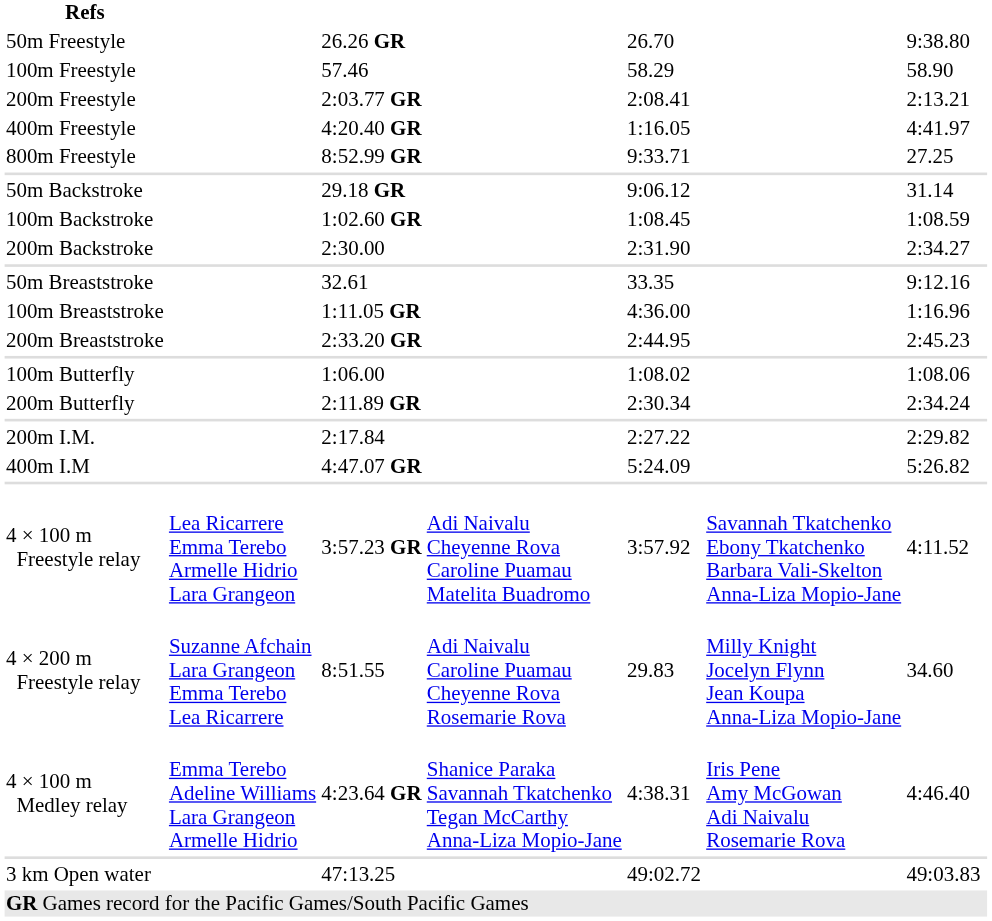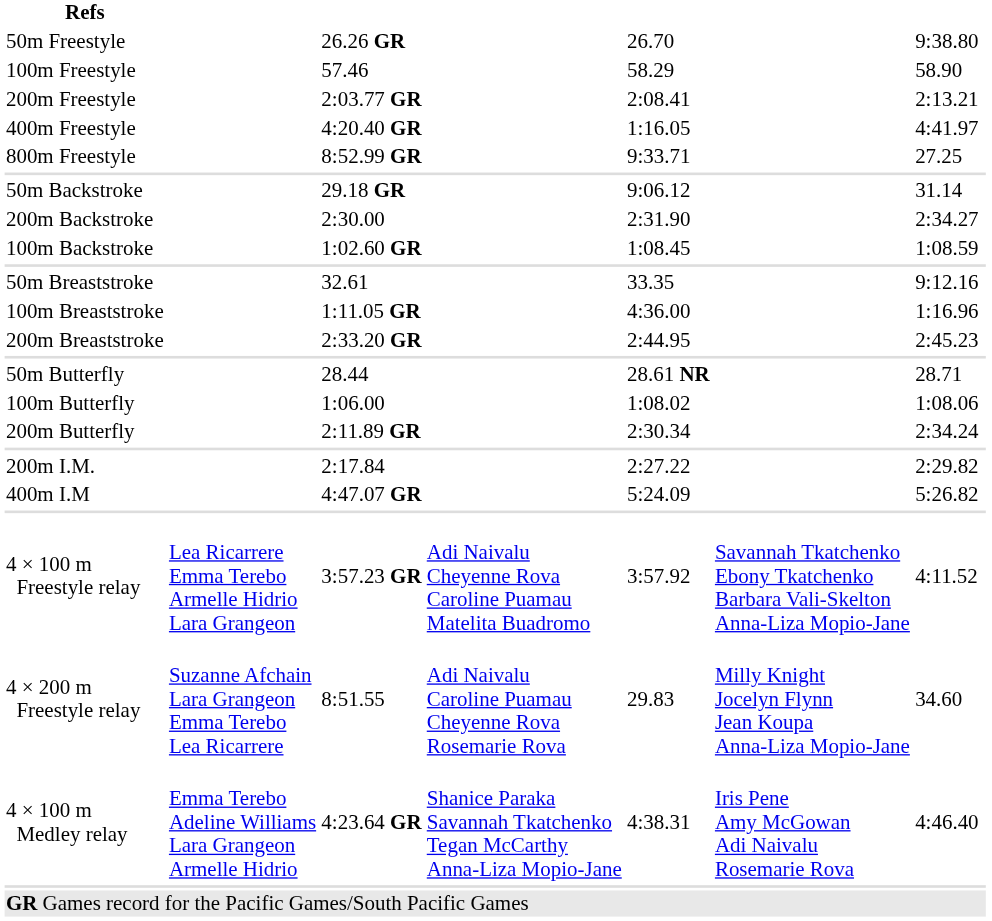 <table>
 <tr>
 <th>Refs</th>
 </tr>
 <tr>
 <td>50m Freestyle</td>
 <td></td>
 <td>26.26 <strong>GR</strong></td>
 <td></td>
 <td>26.70</td>
 <td></td>
 <td>9:38.80</td>
 <td align=center></td>
 </tr>
 <tr>
 <td>100m Freestyle</td>
 <td></td>
 <td>57.46</td>
 <td></td>
 <td>58.29</td>
 <td></td>
 <td>58.90</td>
 <td align=center></td>
 </tr>
 <tr>
 <td>200m Freestyle</td>
 <td></td>
 <td>2:03.77 <strong>GR</strong></td>
 <td></td>
 <td>2:08.41</td>
 <td></td>
 <td>2:13.21</td>
 <td align=center></td>
 </tr>
 <tr>
 <td>400m Freestyle</td>
 <td></td>
 <td>4:20.40 <strong>GR</strong></td>
 <td></td>
 <td>1:16.05</td>
 <td></td>
 <td>4:41.97</td>
 <td align=center></td>
 </tr>
 <tr>
 <td>800m Freestyle</td>
 <td></td>
 <td>8:52.99 <strong>GR</strong></td>
 <td></td>
 <td>9:33.71</td>
 <td></td>
 <td>27.25</td>
 <td align=center></td>
 </tr>
 <tr bgcolor=#DDDDDD>
 <td colspan=8></td>
 </tr>
 <tr>
 <td>50m Backstroke</td>
 <td></td>
 <td>29.18 <strong>GR</strong></td>
 <td></td>
 <td>9:06.12</td>
 <td></td>
 <td>31.14</td>
 <td align=center></td>
 </tr>
 <tr>
+<td>200m Backstroke</td>
+<td></td>
+<td>2:30.00</td>
+<td></td>
+<td>2:31.90</td>
+<td></td>
+<td>2:34.27</td>
+<td align=center></td>
+</tr>
+<tr>
 <td>100m Backstroke</td>
 <td></td>
 <td>1:02.60 <strong>GR</strong></td>
 <td></td>
 <td>1:08.45</td>
 <td></td>
 <td>1:08.59</td>
-<td align=center></td>
-</tr>
-<tr>
-<td>200m Backstroke</td>
-<td></td>
-<td>2:30.00</td>
-<td></td>
-<td>2:31.90</td>
-<td></td>
-<td>2:34.27</td>
 <td align=center></td>
 </tr>
 <tr bgcolor=#DDDDDD>
 <td colspan=8></td>
 </tr>
 <tr>
 <td>50m Breaststroke</td>
 <td></td>
 <td>32.61</td>
 <td></td>
 <td>33.35</td>
 <td></td>
 <td>9:12.16</td>
 <td align=center></td>
 </tr>
 <tr>
 <td>100m Breaststroke</td>
 <td></td>
 <td>1:11.05 <strong>GR</strong></td>
 <td></td>
 <td>4:36.00</td>
 <td></td>
 <td>1:16.96</td>
 <td align=center></td>
 </tr>
 <tr>
 <td>200m Breaststroke</td>
 <td></td>
 <td>2:33.20 <strong>GR</strong></td>
 <td></td>
 <td>2:44.95</td>
 <td></td>
 <td>2:45.23</td>
 <td align=center></td>
 </tr>
 <tr bgcolor=#DDDDDD>
 <td colspan=8></td>
+</tr>
+<tr>
+<td>50m Butterfly</td>
+<td></td>
+<td>28.44</td>
+<td></td>
+<td>28.61 <strong>NR</strong></td>
+<td></td>
+<td>28.71</td>
+<td align=center></td>
 </tr>
 <tr>
 <td>100m Butterfly</td>
 <td></td>
 <td>1:06.00</td>
 <td></td>
 <td>1:08.02</td>
 <td></td>
 <td>1:08.06</td>
 <td align=center></td>
 </tr>
 <tr>
 <td>200m Butterfly</td>
 <td></td>
 <td>2:11.89 <strong>GR</strong></td>
 <td></td>
 <td>2:30.34</td>
 <td></td>
 <td>2:34.24</td>
 <td align=center></td>
 </tr>
 <tr bgcolor=#DDDDDD>
 <td colspan=8></td>
 </tr>
 <tr>
 <td>200m I.M.</td>
 <td></td>
 <td>2:17.84</td>
 <td></td>
 <td>2:27.22</td>
 <td></td>
 <td>2:29.82</td>
 <td align=center></td>
 </tr>
 <tr>
 <td>400m I.M</td>
 <td></td>
 <td>4:47.07 <strong>GR</strong></td>
 <td></td>
 <td>5:24.09</td>
 <td></td>
 <td>5:26.82</td>
 <td align=center></td>
 </tr>
 <tr bgcolor=#DDDDDD>
 <td colspan=8></td>
 </tr>
 <tr>
 <td>4 × 100 m <br>  Freestyle relay</td>
 <td><br><a href='#'>Lea Ricarrere</a><br><a href='#'>Emma Terebo</a><br><a href='#'>Armelle Hidrio</a><br><a href='#'>Lara Grangeon</a></td>
 <td>3:57.23 <strong>GR</strong></td>
 <td><br><a href='#'>Adi Naivalu</a><br><a href='#'>Cheyenne Rova</a><br><a href='#'>Caroline Puamau</a><br><a href='#'>Matelita Buadromo</a></td>
 <td>3:57.92</td>
 <td><br><a href='#'>Savannah Tkatchenko</a><br><a href='#'>Ebony Tkatchenko</a><br><a href='#'>Barbara Vali-Skelton</a><br><a href='#'>Anna-Liza Mopio-Jane</a></td>
 <td>4:11.52</td>
 <td align=center></td>
 </tr>
 <tr>
 <td>4 × 200 m <br>  Freestyle relay</td>
 <td><br><a href='#'>Suzanne Afchain</a><br><a href='#'>Lara Grangeon</a><br><a href='#'>Emma Terebo</a><br><a href='#'>Lea Ricarrere</a></td>
 <td>8:51.55</td>
 <td><br><a href='#'>Adi Naivalu</a><br><a href='#'>Caroline Puamau</a><br><a href='#'>Cheyenne Rova</a><br><a href='#'>Rosemarie Rova</a></td>
 <td>29.83</td>
 <td><br><a href='#'>Milly Knight</a><br><a href='#'>Jocelyn Flynn</a><br><a href='#'>Jean Koupa</a><br><a href='#'>Anna-Liza Mopio-Jane</a></td>
 <td>34.60</td>
 <td align=center></td>
 </tr>
 <tr>
 <td>4 × 100 m <br>  Medley relay</td>
 <td><br><a href='#'>Emma Terebo</a><br><a href='#'>Adeline Williams</a><br><a href='#'>Lara Grangeon</a><br><a href='#'>Armelle Hidrio</a></td>
 <td>4:23.64 <strong>GR</strong></td>
 <td><br><a href='#'>Shanice Paraka</a><br><a href='#'>Savannah Tkatchenko</a><br><a href='#'>Tegan McCarthy</a><br><a href='#'>Anna-Liza Mopio-Jane</a></td>
 <td>4:38.31</td>
 <td><br><a href='#'>Iris Pene</a><br><a href='#'>Amy McGowan</a><br><a href='#'>Adi Naivalu</a><br><a href='#'>Rosemarie Rova</a></td>
 <td>4:46.40</td>
 <td align=center></td>
 </tr>
 <tr bgcolor=#DDDDDD>
 <td colspan=8></td>
 </tr>
-<tr>
-<td>3 km Open water </td>
-<td></td>
-<td>47:13.25</td>
-<td></td>
-<td>49:02.72</td>
-<td></td>
-<td>49:03.83</td>
-<td align=center></td>
-</tr>
 <tr bgcolor= e8e8e8>
 <td colspan=8><span><strong>GR</strong> Games record for the Pacific Games/South Pacific Games</span></td>
 </tr>
 </table>
